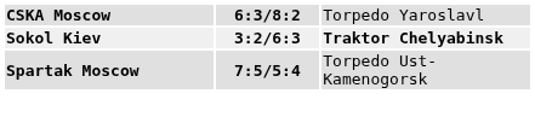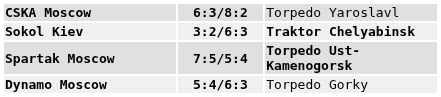 <table width="70%">
 <tr bgcolor="#e0e0e0">
 <td style="width:40%;"><strong>CSKA Moscow</strong></td>
 <th style="width:20%;"><strong>6:3/8:2</strong></th>
 <td style="width:40%;">Torpedo Yaroslavl</td>
 </tr>
 <tr bgcolor="#f0f0f0">
 <td><strong>Sokol Kiev</strong></td>
 <td align="center"><strong>3:2/6:3</strong></td>
 <td><strong>Traktor Chelyabinsk</strong></td>
 </tr>
 <tr bgcolor="#e0e0e0">
 <td><strong>Spartak Moscow</strong></td>
 <td align="center"><strong>7:5/5:4</strong></td>
-<td>Torpedo Ust-Kamenogorsk</td>
+<td><strong>Torpedo Ust-Kamenogorsk</strong></td>
+</tr>
+<tr bgcolor="#f0f0f0">
+<td><strong>Dynamo Moscow</strong></td>
+<td align="center"><strong>5:4/6:3</strong></td>
+<td>Torpedo Gorky</td>
 </tr>
 </table>
